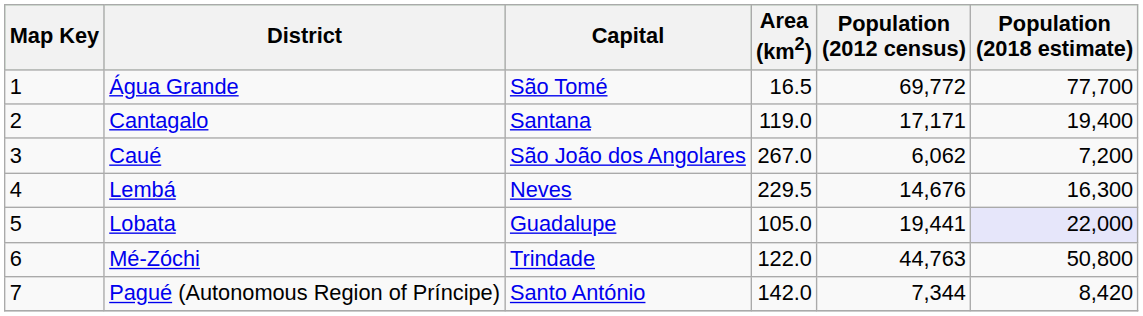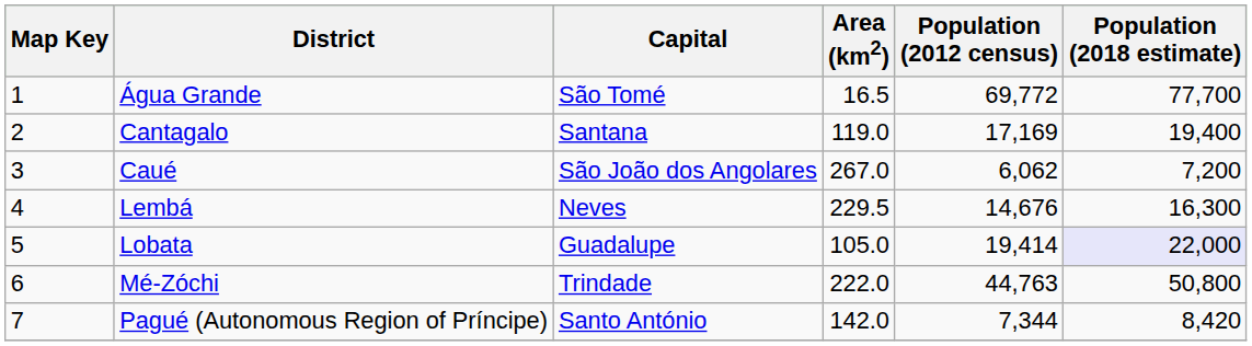 <table class="wikitable sortable">
 <tr bgcolor=#ACE1AF>
 <th>Map Key</th>
 <th>District</th>
 <th>Capital</th>
 <th>Area <br> (km<sup>2</sup>) </th>
 <th>Population <br> (2012 census)</th>
 <th>Population <br> (2018 estimate)</th>
 </tr>
 <tr>
 <td>1</td>
 <td><a href='#'>Água Grande</a></td>
 <td><a href='#'>São Tomé</a></td>
 <td align="right">16.5</td>
 <td align="right">69,772</td>
 <td align="right">77,700</td>
 </tr>
 <tr>
 <td>2</td>
 <td><a href='#'>Cantagalo</a></td>
 <td><a href='#'>Santana</a></td>
 <td align="right">119.0</td>
-<td align="right">17,171</td>
+<td align="right">17,169</td>
 <td align="right">19,400</td>
 </tr>
 <tr>
 <td>3</td>
 <td><a href='#'>Caué</a></td>
 <td><a href='#'>São João dos Angolares</a></td>
 <td align="right">267.0</td>
 <td align="right">6,062</td>
 <td align="right">7,200</td>
 </tr>
 <tr>
 <td>4</td>
 <td><a href='#'>Lembá</a></td>
 <td><a href='#'>Neves</a></td>
 <td align="right">229.5</td>
 <td align="right">14,676</td>
 <td align="right">16,300</td>
 </tr>
 <tr>
 <td>5</td>
 <td><a href='#'>Lobata</a></td>
 <td><a href='#'>Guadalupe</a></td>
 <td align="right">105.0</td>
-<td align="right">19,441</td>
+<td align="right">19,414</td>
 <td align="right" style="background: lavender;">22,000</td>
 </tr>
 <tr>
 <td>6</td>
 <td><a href='#'>Mé-Zóchi</a></td>
 <td><a href='#'>Trindade</a></td>
-<td align="right">122.0</td>
+<td align="right">222.0</td>
 <td align="right">44,763</td>
 <td align="right">50,800</td>
 </tr>
 <tr>
 <td>7</td>
 <td><a href='#'>Pagué</a> (Autonomous Region of Príncipe)</td>
 <td><a href='#'>Santo António</a></td>
 <td align="right">142.0</td>
 <td align="right">7,344</td>
 <td align="right">8,420</td>
 </tr>
 <tr>
 </tr>
 </table>
